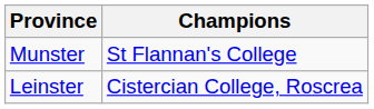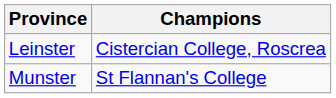 <table class="wikitable">
 <tr>
 <th>Province</th>
 <th>Champions</th>
 </tr>
 <tr>
+<td><a href='#'>Leinster</a></td>
+<td><a href='#'>Cistercian College, Roscrea</a></td>
+</tr>
+<tr>
 <td><a href='#'>Munster</a></td>
 <td><a href='#'>St Flannan's College</a></td>
 </tr>
-<tr>
-<td><a href='#'>Leinster</a></td>
-<td><a href='#'>Cistercian College, Roscrea</a></td>
-</tr>
 </table>
